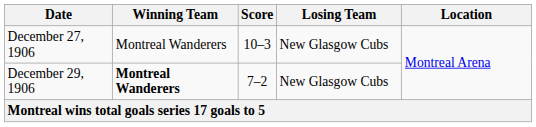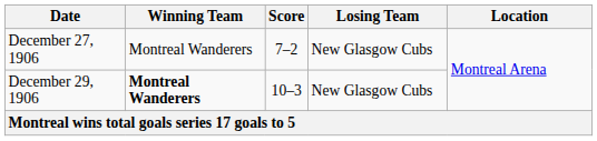 <table class="wikitable">
 <tr>
 <th width="120">Date</th>
 <th width="140">Winning Team</th>
 <th width="5">Score</th>
 <th width="140">Losing Team</th>
 <th width="145">Location</th>
 </tr>
 <tr>
 <td>December 27, 1906</td>
 <td>Montreal Wanderers</td>
-<td align="center">10–3</td>
+<td align="center">7–2</td>
 <td>New Glasgow Cubs</td>
 <td rowspan="2"><a href='#'>Montreal Arena</a></td>
 </tr>
 <tr>
 <td>December 29, 1906</td>
 <td><strong>Montreal Wanderers</strong></td>
-<td align="center">7–2</td>
+<td align="center">10–3</td>
 <td>New Glasgow Cubs</td>
 </tr>
 <tr>
 <th colspan="5" style="text-align:left;">Montreal wins total goals series 17 goals to 5</th>
 </tr>
 </table>
